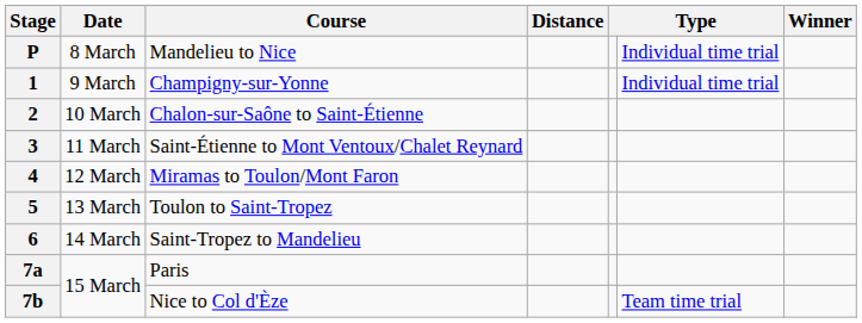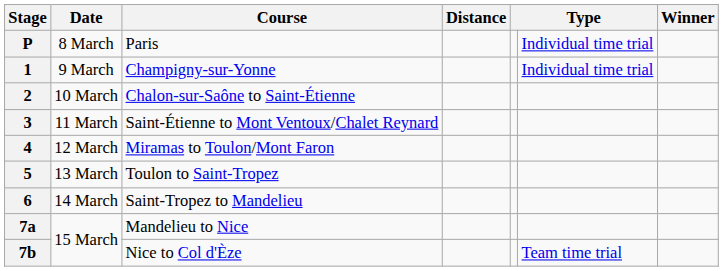 <table class="wikitable">
 <tr>
 <th scope="col">Stage</th>
 <th scope="col">Date</th>
 <th scope="col">Course</th>
 <th scope="col">Distance</th>
 <th scope="col" colspan="2">Type</th>
 <th scope=col>Winner</th>
 </tr>
 <tr>
 <th scope="row" style="text-align:center;">P</th>
 <td style="text-align:center;">8 March</td>
-<td>Mandelieu to <a href='#'>Nice</a></td>
+<td>Paris</td>
 <td style="text-align:center;"></td>
 <td></td>
 <td><a href='#'>Individual time trial</a></td>
 <td></td>
 </tr>
 <tr>
 <th scope="row" style="text-align:center;">1</th>
 <td style="text-align:center;">9 March</td>
 <td><a href='#'>Champigny-sur-Yonne</a></td>
 <td style="text-align:center;"></td>
 <td></td>
 <td><a href='#'>Individual time trial</a></td>
 <td></td>
 </tr>
 <tr>
 <th scope="row" style="text-align:center;">2</th>
 <td style="text-align:center;">10 March</td>
 <td><a href='#'>Chalon-sur-Saône</a> to <a href='#'>Saint-Étienne</a></td>
 <td style="text-align:center;"></td>
 <td></td>
 <td></td>
 <td></td>
 </tr>
 <tr>
 <th scope="row" style="text-align:center;">3</th>
 <td style="text-align:center;">11 March</td>
 <td>Saint-Étienne to <a href='#'>Mont Ventoux</a>/<a href='#'>Chalet Reynard</a></td>
 <td style="text-align:center;"></td>
 <td></td>
 <td></td>
 <td></td>
 </tr>
 <tr>
 <th scope="row" style="text-align:center;">4</th>
 <td style="text-align:center;">12 March</td>
 <td><a href='#'>Miramas</a> to <a href='#'>Toulon</a>/<a href='#'>Mont Faron</a></td>
 <td style="text-align:center;"></td>
 <td></td>
 <td></td>
 <td></td>
 </tr>
 <tr>
 <th scope="row" style="text-align:center;">5</th>
 <td style="text-align:center;">13 March</td>
 <td>Toulon to <a href='#'>Saint-Tropez</a></td>
 <td style="text-align:center;"></td>
 <td></td>
 <td></td>
 <td></td>
 </tr>
 <tr>
 <th scope="row" style="text-align:center;">6</th>
 <td style="text-align:center;">14 March</td>
 <td>Saint-Tropez to <a href='#'>Mandelieu</a></td>
 <td style="text-align:center;"></td>
 <td></td>
 <td></td>
 <td></td>
 </tr>
 <tr>
 <th scope="row" style="text-align:center;">7a</th>
 <td style="text-align:center;" rowspan=2>15 March</td>
-<td>Paris</td>
+<td>Mandelieu to <a href='#'>Nice</a></td>
 <td style="text-align:center;"></td>
 <td></td>
 <td></td>
 <td></td>
 </tr>
 <tr>
 <th scope="row" style="text-align:center;">7b</th>
 <td>Nice to <a href='#'>Col d'Èze</a></td>
 <td style="text-align:center;"></td>
 <td></td>
 <td><a href='#'>Team time trial</a></td>
 <td></td>
 </tr>
 </table>
